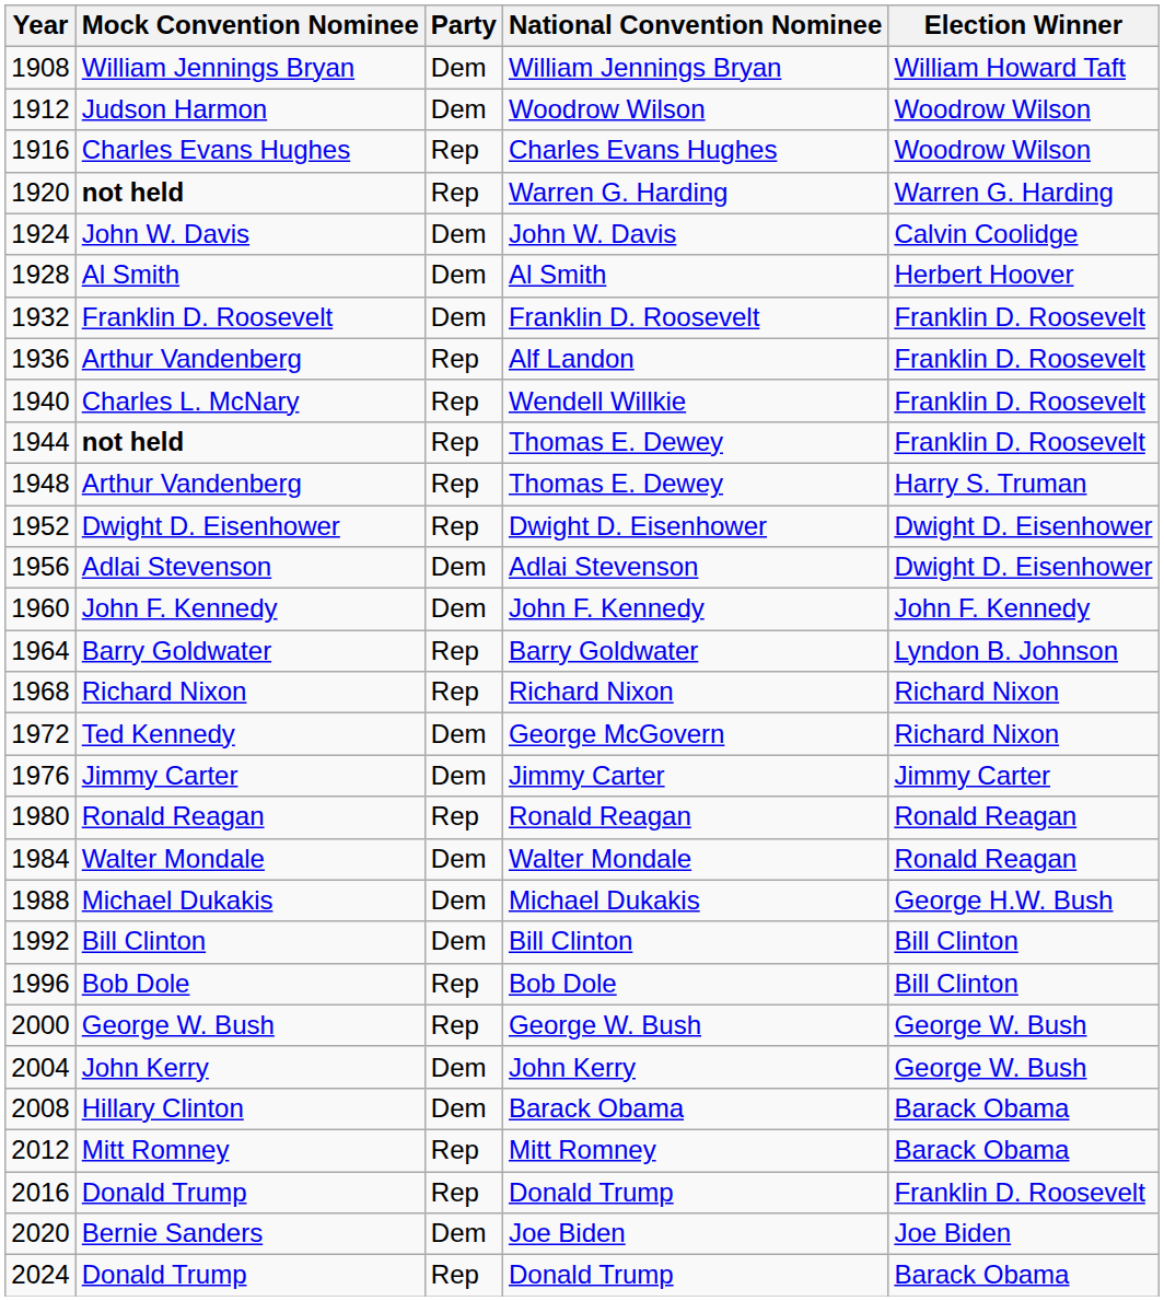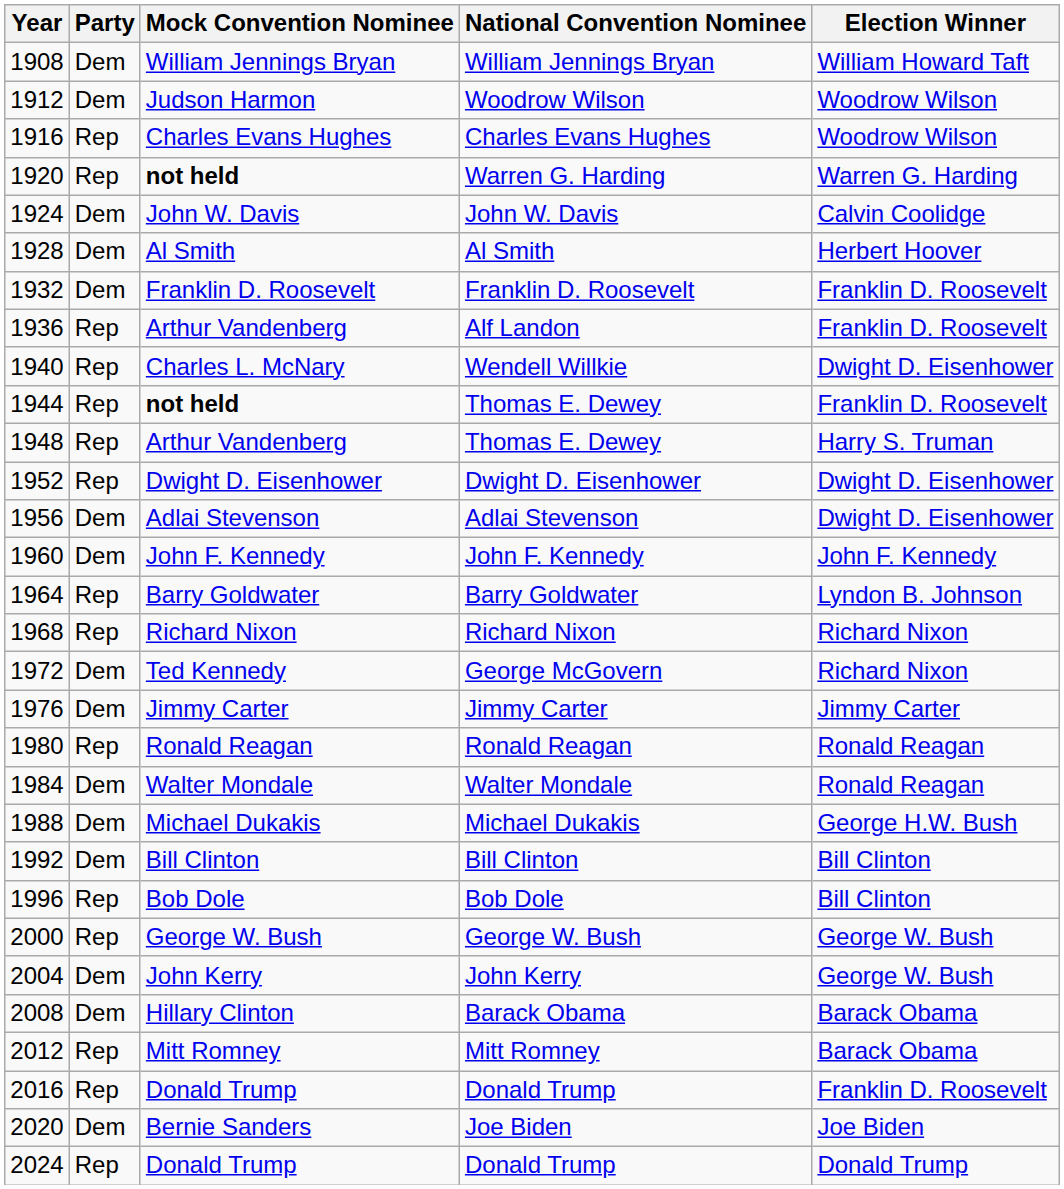 <table class="wikitable sortable|" border="1">
 <tr>
 <th scope="col">Year</th>
+<th scope="col">Party</th>
 <th scope="col" class="unsortable">Mock Convention Nominee</th>
-<th scope="col">Party</th>
 <th scope="col" class="unsortable">National Convention Nominee</th>
 <th scope="col">Election Winner</th>
 </tr>
 <tr>
 <td>1908</td>
+<td><span>Dem</span></td>
 <td><a href='#'>William Jennings Bryan</a></td>
-<td><span>Dem</span></td>
 <td><a href='#'>William Jennings Bryan</a></td>
 <td><a href='#'>William Howard Taft</a></td>
 </tr>
 <tr>
 <td>1912</td>
+<td><span>Dem</span></td>
 <td><a href='#'>Judson Harmon</a></td>
-<td><span>Dem</span></td>
 <td><a href='#'>Woodrow Wilson</a></td>
 <td><a href='#'>Woodrow Wilson</a></td>
 </tr>
 <tr>
 <td>1916</td>
+<td><span>Rep</span></td>
 <td><a href='#'>Charles Evans Hughes</a></td>
-<td><span>Rep</span></td>
 <td><a href='#'>Charles Evans Hughes</a></td>
 <td><a href='#'>Woodrow Wilson</a></td>
 </tr>
 <tr>
 <td>1920</td>
+<td><span>Rep</span></td>
 <td><strong>not held</strong></td>
-<td><span>Rep</span></td>
 <td><a href='#'>Warren G. Harding</a></td>
 <td><a href='#'>Warren G. Harding</a></td>
 </tr>
 <tr>
 <td>1924</td>
+<td><span>Dem</span></td>
 <td><a href='#'>John W. Davis</a></td>
-<td><span>Dem</span></td>
 <td><a href='#'>John W. Davis</a></td>
 <td><a href='#'>Calvin Coolidge</a></td>
 </tr>
 <tr>
 <td>1928</td>
+<td><span>Dem</span></td>
 <td><a href='#'>Al Smith</a></td>
-<td><span>Dem</span></td>
 <td><a href='#'>Al Smith</a></td>
 <td><a href='#'>Herbert Hoover</a></td>
 </tr>
 <tr>
 <td>1932</td>
+<td><span>Dem</span></td>
 <td><a href='#'>Franklin D. Roosevelt</a></td>
-<td><span>Dem</span></td>
 <td><a href='#'>Franklin D. Roosevelt</a></td>
 <td><a href='#'>Franklin D. Roosevelt</a></td>
 </tr>
 <tr>
 <td>1936</td>
+<td><span>Rep</span></td>
 <td><a href='#'>Arthur Vandenberg</a></td>
-<td><span>Rep</span></td>
 <td><a href='#'>Alf Landon</a></td>
 <td><a href='#'>Franklin D. Roosevelt</a></td>
 </tr>
 <tr>
 <td>1940</td>
+<td><span>Rep</span></td>
 <td><a href='#'>Charles L. McNary</a></td>
-<td><span>Rep</span></td>
 <td><a href='#'>Wendell Willkie</a></td>
-<td><a href='#'>Franklin D. Roosevelt</a></td>
+<td><a href='#'>Dwight D. Eisenhower</a></td>
 </tr>
 <tr>
 <td>1944</td>
+<td><span>Rep</span></td>
 <td><strong>not held</strong></td>
-<td><span>Rep</span></td>
 <td><a href='#'>Thomas E. Dewey</a></td>
 <td><a href='#'>Franklin D. Roosevelt</a></td>
 </tr>
 <tr>
 <td>1948</td>
+<td><span>Rep</span></td>
 <td><a href='#'>Arthur Vandenberg</a></td>
-<td><span>Rep</span></td>
 <td><a href='#'>Thomas E. Dewey</a></td>
 <td><a href='#'>Harry S. Truman</a></td>
 </tr>
 <tr>
 <td>1952</td>
+<td><span>Rep</span></td>
 <td><a href='#'>Dwight D. Eisenhower</a></td>
-<td><span>Rep</span></td>
 <td><a href='#'>Dwight D. Eisenhower</a></td>
 <td><a href='#'>Dwight D. Eisenhower</a></td>
 </tr>
 <tr>
 <td>1956</td>
+<td><span>Dem</span></td>
 <td><a href='#'>Adlai Stevenson</a></td>
-<td><span>Dem</span></td>
 <td><a href='#'>Adlai Stevenson</a></td>
 <td><a href='#'>Dwight D. Eisenhower</a></td>
 </tr>
 <tr>
 <td>1960</td>
+<td><span>Dem</span></td>
 <td><a href='#'>John F. Kennedy</a></td>
-<td><span>Dem</span></td>
 <td><a href='#'>John F. Kennedy</a></td>
 <td><a href='#'>John F. Kennedy</a></td>
 </tr>
 <tr>
 <td>1964</td>
+<td><span>Rep</span></td>
 <td><a href='#'>Barry Goldwater</a></td>
-<td><span>Rep</span></td>
 <td><a href='#'>Barry Goldwater</a></td>
 <td><a href='#'>Lyndon B. Johnson</a></td>
 </tr>
 <tr>
 <td>1968</td>
+<td><span>Rep</span></td>
 <td><a href='#'>Richard Nixon</a></td>
-<td><span>Rep</span></td>
 <td><a href='#'>Richard Nixon</a></td>
 <td><a href='#'>Richard Nixon</a></td>
 </tr>
 <tr>
 <td>1972</td>
+<td><span>Dem</span></td>
 <td><a href='#'>Ted Kennedy</a></td>
-<td><span>Dem</span></td>
 <td><a href='#'>George McGovern</a></td>
 <td><a href='#'>Richard Nixon</a></td>
 </tr>
 <tr>
 <td>1976</td>
+<td><span>Dem</span></td>
 <td><a href='#'>Jimmy Carter</a></td>
-<td><span>Dem</span></td>
 <td><a href='#'>Jimmy Carter</a></td>
 <td><a href='#'>Jimmy Carter</a></td>
 </tr>
 <tr>
 <td>1980</td>
+<td><span>Rep</span></td>
 <td><a href='#'>Ronald Reagan</a></td>
-<td><span>Rep</span></td>
 <td><a href='#'>Ronald Reagan</a></td>
 <td><a href='#'>Ronald Reagan</a></td>
 </tr>
 <tr>
 <td>1984</td>
+<td><span>Dem</span></td>
 <td><a href='#'>Walter Mondale</a></td>
-<td><span>Dem</span></td>
 <td><a href='#'>Walter Mondale</a></td>
 <td><a href='#'>Ronald Reagan</a></td>
 </tr>
 <tr>
 <td>1988</td>
+<td><span>Dem</span></td>
 <td><a href='#'>Michael Dukakis</a></td>
-<td><span>Dem</span></td>
 <td><a href='#'>Michael Dukakis</a></td>
 <td><a href='#'>George H.W. Bush</a></td>
 </tr>
 <tr>
 <td>1992</td>
+<td><span>Dem</span></td>
 <td><a href='#'>Bill Clinton</a></td>
-<td><span>Dem</span></td>
 <td><a href='#'>Bill Clinton</a></td>
 <td><a href='#'>Bill Clinton</a></td>
 </tr>
 <tr>
 <td>1996</td>
+<td><span>Rep</span></td>
 <td><a href='#'>Bob Dole</a></td>
-<td><span>Rep</span></td>
 <td><a href='#'>Bob Dole</a></td>
 <td><a href='#'>Bill Clinton</a></td>
 </tr>
 <tr>
 <td>2000</td>
+<td><span>Rep</span></td>
 <td><a href='#'>George W. Bush</a></td>
-<td><span>Rep</span></td>
 <td><a href='#'>George W. Bush</a></td>
 <td><a href='#'>George W. Bush</a></td>
 </tr>
 <tr>
 <td>2004</td>
+<td><span>Dem</span></td>
 <td><a href='#'>John Kerry</a></td>
-<td><span>Dem</span></td>
 <td><a href='#'>John Kerry</a></td>
 <td><a href='#'>George W. Bush</a></td>
 </tr>
 <tr>
 <td>2008</td>
+<td><span>Dem</span></td>
 <td><a href='#'>Hillary Clinton</a></td>
-<td><span>Dem</span></td>
 <td><a href='#'>Barack Obama</a></td>
 <td><a href='#'>Barack Obama</a></td>
 </tr>
 <tr>
 <td>2012</td>
+<td><span>Rep</span></td>
 <td><a href='#'>Mitt Romney</a></td>
-<td><span>Rep</span></td>
 <td><a href='#'>Mitt Romney</a></td>
 <td><a href='#'>Barack Obama</a></td>
 </tr>
 <tr>
 <td>2016</td>
+<td><span>Rep</span></td>
 <td><a href='#'>Donald Trump</a></td>
-<td><span>Rep</span></td>
 <td><a href='#'>Donald Trump</a></td>
 <td><a href='#'>Franklin D. Roosevelt</a></td>
 </tr>
 <tr>
 <td>2020</td>
+<td><span>Dem</span></td>
 <td><a href='#'>Bernie Sanders</a></td>
-<td><span>Dem</span></td>
 <td><a href='#'>Joe Biden</a></td>
 <td><a href='#'>Joe Biden</a></td>
 </tr>
 <tr>
 <td>2024</td>
-<td><a href='#'>Donald Trump</a></td>
 <td><span>Rep</span></td>
 <td><a href='#'>Donald Trump</a></td>
-<td><a href='#'>Barack Obama</a></td>
+<td><a href='#'>Donald Trump</a></td>
+<td><a href='#'>Donald Trump</a></td>
 </tr>
 </table>
